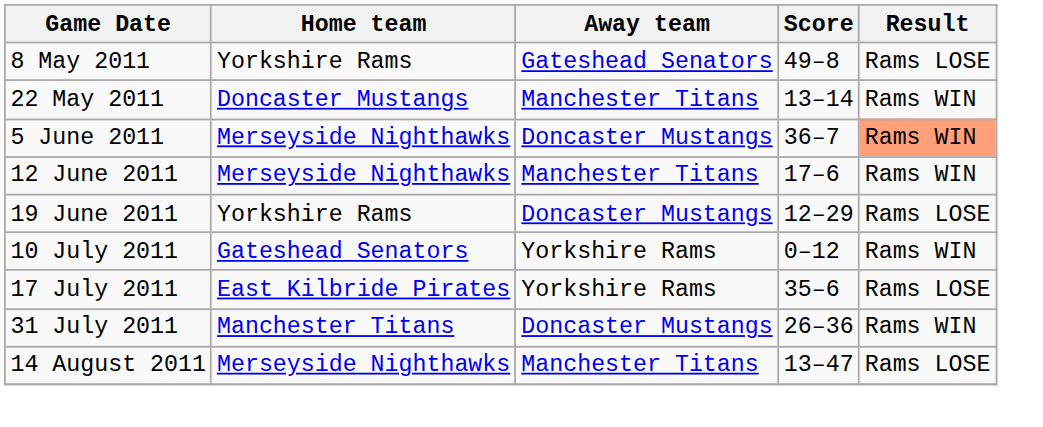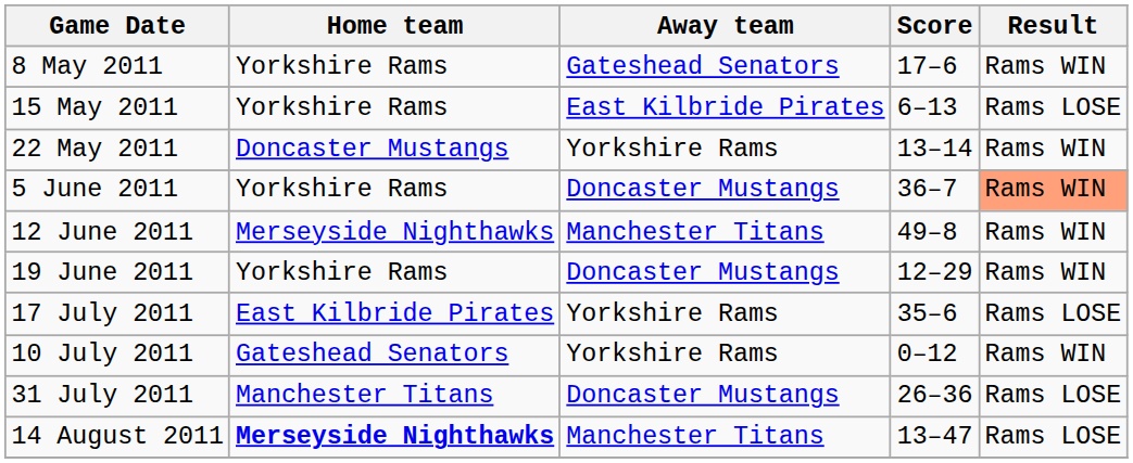 <table class="wikitable">
 <tr>
 <th>Game Date</th>
 <th>Home team</th>
 <th>Away team</th>
 <th>Score</th>
 <th>Result</th>
 </tr>
 <tr>
 <td>8 May 2011</td>
 <td>Yorkshire Rams</td>
 <td><a href='#'>Gateshead Senators</a></td>
-<td>49–8</td>
+<td>17–6</td>
+<td>Rams WIN</td>
+</tr>
+<tr>
+<td>15 May 2011</td>
+<td>Yorkshire Rams</td>
+<td><a href='#'>East Kilbride Pirates</a></td>
+<td>6–13</td>
 <td>Rams LOSE</td>
 </tr>
 <tr>
 <td>22 May 2011</td>
 <td><a href='#'>Doncaster Mustangs</a></td>
-<td><a href='#'>Manchester Titans</a></td>
+<td>Yorkshire Rams</td>
 <td>13–14</td>
 <td>Rams WIN</td>
 </tr>
 <tr>
 <td>5 June 2011</td>
-<td><a href='#'>Merseyside Nighthawks</a></td>
+<td>Yorkshire Rams</td>
 <td><a href='#'>Doncaster Mustangs</a></td>
 <td>36–7</td>
 <td style="background: lightsalmon;">Rams WIN</td>
 </tr>
 <tr>
 <td>12 June 2011</td>
 <td><a href='#'>Merseyside Nighthawks</a></td>
 <td><a href='#'>Manchester Titans</a></td>
-<td>17–6</td>
+<td>49–8</td>
 <td>Rams WIN</td>
 </tr>
 <tr>
 <td>19 June 2011</td>
 <td>Yorkshire Rams</td>
 <td><a href='#'>Doncaster Mustangs</a></td>
 <td>12–29</td>
+<td>Rams WIN</td>
+</tr>
+<tr>
+<td>17 July 2011</td>
+<td><a href='#'>East Kilbride Pirates</a></td>
+<td>Yorkshire Rams</td>
+<td>35–6</td>
 <td>Rams LOSE</td>
 </tr>
 <tr>
 <td>10 July 2011</td>
 <td><a href='#'>Gateshead Senators</a></td>
 <td>Yorkshire Rams</td>
 <td>0–12</td>
 <td>Rams WIN</td>
 </tr>
 <tr>
-<td>17 July 2011</td>
-<td><a href='#'>East Kilbride Pirates</a></td>
-<td>Yorkshire Rams</td>
-<td>35–6</td>
-<td>Rams LOSE</td>
-</tr>
-<tr>
 <td>31 July 2011</td>
 <td><a href='#'>Manchester Titans</a></td>
 <td><a href='#'>Doncaster Mustangs</a></td>
 <td>26–36</td>
-<td>Rams WIN</td>
+<td>Rams LOSE</td>
 </tr>
 <tr>
 <td>14 August 2011</td>
-<td><a href='#'>Merseyside Nighthawks</a></td>
+<td><strong><a href='#'>Merseyside Nighthawks</a></strong></td>
 <td><a href='#'>Manchester Titans</a></td>
 <td>13–47</td>
 <td>Rams LOSE</td>
 </tr>
 <tr>
 </tr>
 </table>
